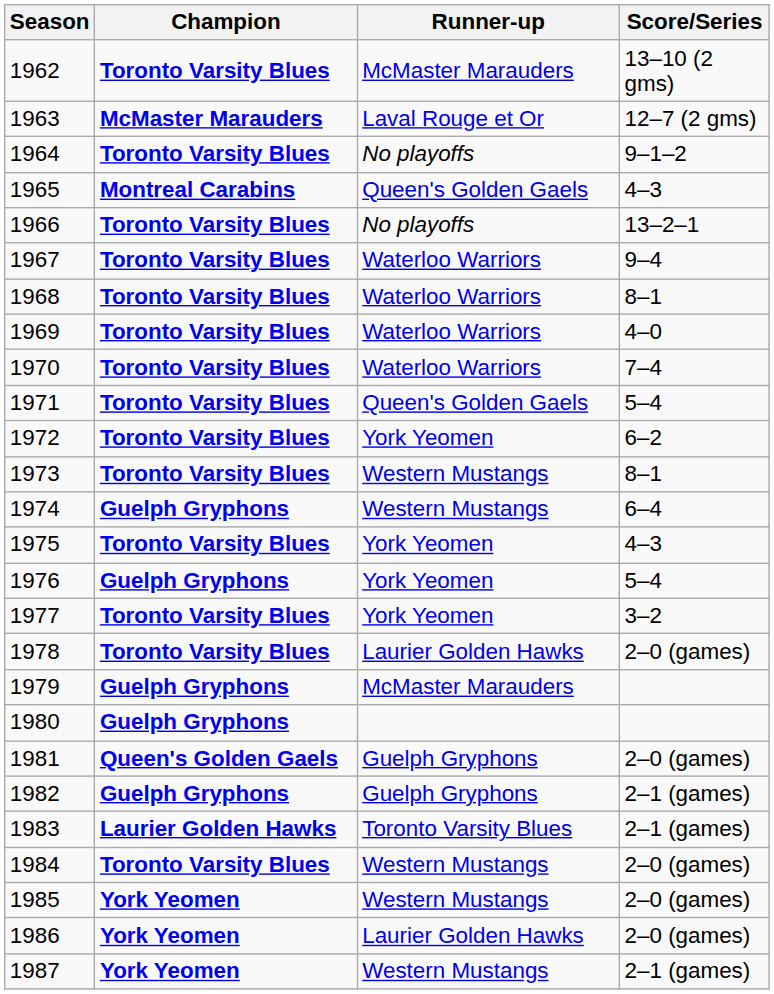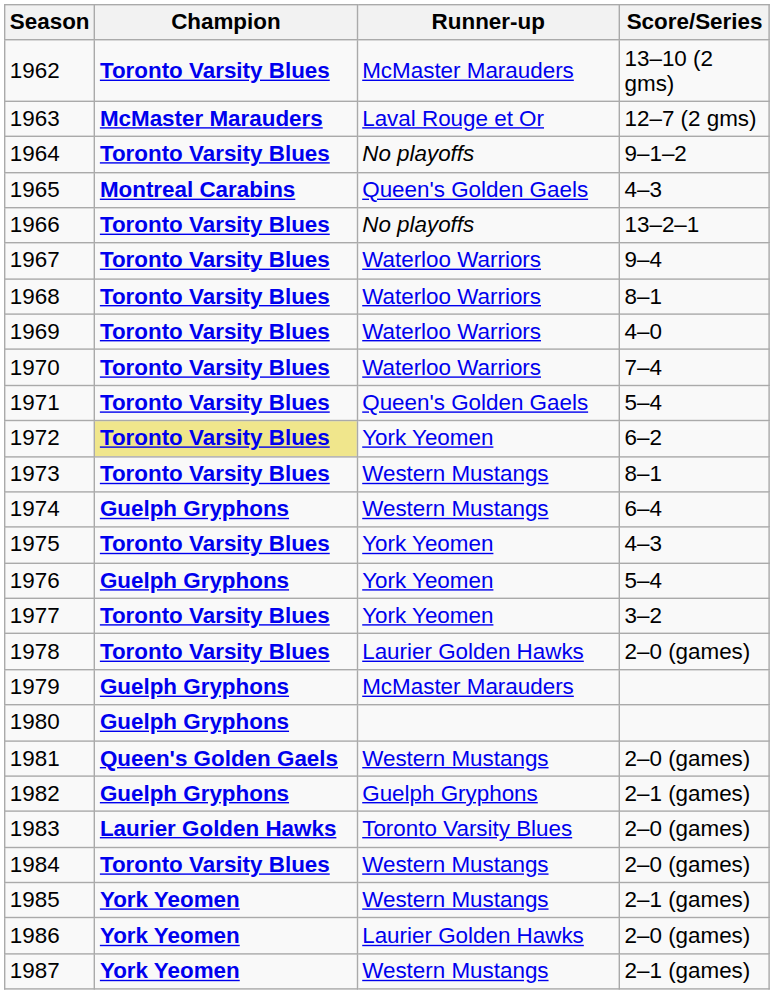 <table class="wikitable">
 <tr>
 <th width="30em">Season</th>
 <th width="180em">Champion</th>
 <th width="180em">Runner-up</th>
 <th width="100em">Score/Series</th>
 </tr>
 <tr>
 <td>1962</td>
 <td><strong><a href='#'>Toronto Varsity Blues</a></strong></td>
 <td><a href='#'>McMaster Marauders</a></td>
 <td>13–10 (2 gms)</td>
 </tr>
 <tr>
 <td>1963</td>
 <td><strong><a href='#'>McMaster Marauders</a></strong></td>
 <td><a href='#'>Laval Rouge et Or</a></td>
 <td>12–7 (2 gms)</td>
 </tr>
 <tr>
 <td>1964</td>
 <td><strong><a href='#'>Toronto Varsity Blues</a></strong></td>
 <td><em>No playoffs</em></td>
 <td>9–1–2</td>
 </tr>
 <tr>
 <td>1965</td>
 <td><strong><a href='#'>Montreal Carabins</a></strong></td>
 <td><a href='#'>Queen's Golden Gaels</a></td>
 <td>4–3</td>
 </tr>
 <tr>
 <td>1966</td>
 <td><strong><a href='#'>Toronto Varsity Blues</a></strong></td>
 <td><em>No playoffs</em></td>
 <td>13–2–1</td>
 </tr>
 <tr>
 <td>1967</td>
 <td><strong><a href='#'>Toronto Varsity Blues</a></strong></td>
 <td><a href='#'>Waterloo Warriors</a></td>
 <td>9–4</td>
 </tr>
 <tr>
 <td>1968</td>
 <td><strong><a href='#'>Toronto Varsity Blues</a></strong></td>
 <td><a href='#'>Waterloo Warriors</a></td>
 <td>8–1</td>
 </tr>
 <tr>
 <td>1969</td>
 <td><strong><a href='#'>Toronto Varsity Blues</a></strong></td>
 <td><a href='#'>Waterloo Warriors</a></td>
 <td>4–0</td>
 </tr>
 <tr>
 <td>1970</td>
 <td><strong><a href='#'>Toronto Varsity Blues</a></strong></td>
 <td><a href='#'>Waterloo Warriors</a></td>
 <td>7–4</td>
 </tr>
 <tr>
 <td>1971</td>
 <td><strong><a href='#'>Toronto Varsity Blues</a></strong></td>
 <td><a href='#'>Queen's Golden Gaels</a></td>
 <td>5–4</td>
 </tr>
 <tr>
 <td>1972</td>
-<td><strong><a href='#'>Toronto Varsity Blues</a></strong></td>
+<td style="background: khaki;"><strong><a href='#'>Toronto Varsity Blues</a></strong></td>
 <td><a href='#'>York Yeomen</a></td>
 <td>6–2</td>
 </tr>
 <tr>
 <td>1973</td>
 <td><strong><a href='#'>Toronto Varsity Blues</a></strong></td>
 <td><a href='#'>Western Mustangs</a></td>
 <td>8–1</td>
 </tr>
 <tr>
 <td>1974</td>
 <td><strong><a href='#'>Guelph Gryphons</a></strong></td>
 <td><a href='#'>Western Mustangs</a></td>
 <td>6–4</td>
 </tr>
 <tr>
 <td>1975</td>
 <td><strong><a href='#'>Toronto Varsity Blues</a></strong></td>
 <td><a href='#'>York Yeomen</a></td>
 <td>4–3</td>
 </tr>
 <tr>
 <td>1976</td>
 <td><strong><a href='#'>Guelph Gryphons</a></strong></td>
 <td><a href='#'>York Yeomen</a></td>
 <td>5–4</td>
 </tr>
 <tr>
 <td>1977</td>
 <td><strong><a href='#'>Toronto Varsity Blues</a></strong></td>
 <td><a href='#'>York Yeomen</a></td>
 <td>3–2</td>
 </tr>
 <tr>
 <td>1978</td>
 <td><strong><a href='#'>Toronto Varsity Blues</a></strong></td>
 <td><a href='#'>Laurier Golden Hawks</a></td>
 <td>2–0 (games)</td>
 </tr>
 <tr>
 <td>1979</td>
 <td><strong><a href='#'>Guelph Gryphons</a></strong></td>
 <td><a href='#'>McMaster Marauders</a></td>
 <td></td>
 </tr>
 <tr>
 <td>1980</td>
 <td><strong><a href='#'>Guelph Gryphons</a></strong></td>
 <td></td>
 <td></td>
 </tr>
 <tr>
 <td>1981</td>
 <td><strong><a href='#'>Queen's Golden Gaels</a></strong></td>
-<td><a href='#'>Guelph Gryphons</a></td>
+<td><a href='#'>Western Mustangs</a></td>
 <td>2–0 (games)</td>
 </tr>
 <tr>
 <td>1982</td>
 <td><strong><a href='#'>Guelph Gryphons</a></strong></td>
 <td><a href='#'>Guelph Gryphons</a></td>
 <td>2–1 (games)</td>
 </tr>
 <tr>
 <td>1983</td>
 <td><strong><a href='#'>Laurier Golden Hawks</a></strong></td>
 <td><a href='#'>Toronto Varsity Blues</a></td>
-<td>2–1 (games)</td>
+<td>2–0 (games)</td>
 </tr>
 <tr>
 <td>1984</td>
 <td><strong><a href='#'>Toronto Varsity Blues</a></strong></td>
 <td><a href='#'>Western Mustangs</a></td>
 <td>2–0 (games)</td>
 </tr>
 <tr>
 <td>1985</td>
 <td><strong><a href='#'>York Yeomen</a></strong></td>
 <td><a href='#'>Western Mustangs</a></td>
-<td>2–0 (games)</td>
+<td>2–1 (games)</td>
 </tr>
 <tr>
 <td>1986</td>
 <td><strong><a href='#'>York Yeomen</a></strong></td>
 <td><a href='#'>Laurier Golden Hawks</a></td>
 <td>2–0 (games)</td>
 </tr>
 <tr>
 <td>1987</td>
 <td><strong><a href='#'>York Yeomen</a></strong></td>
 <td><a href='#'>Western Mustangs</a></td>
 <td>2–1 (games)</td>
 </tr>
 </table>
